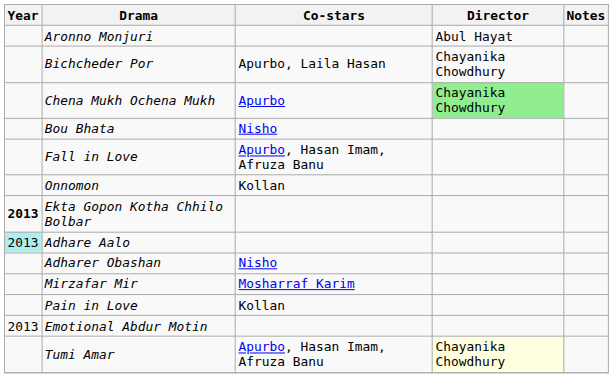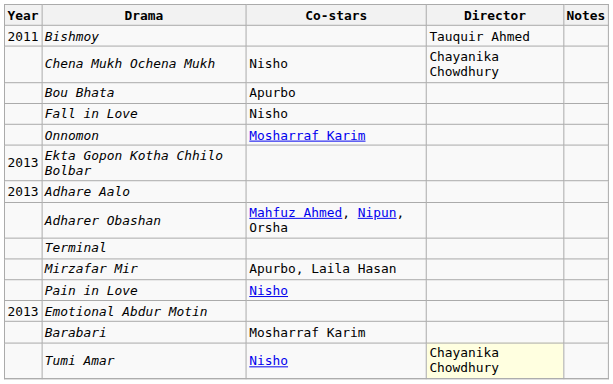 <table class="wikitable sortable">
 <tr>
 <th>Year</th>
 <th>Drama</th>
 <th>Co-stars</th>
 <th>Director</th>
 <th class="unsortable">Notes</th>
 </tr>
 <tr>
+<td>2011</td>
+<td><em>Bishmoy</em></td>
 <td></td>
-<td><em>Aronno Monjuri</em></td>
-<td></td>
-<td>Abul Hayat</td>
+<td>Tauquir Ahmed</td>
 <td></td>
 </tr>
 <tr>
 <td></td>
-<td><em>Bichcheder Por</em></td>
-<td>Apurbo, Laila Hasan</td>
+<td><em>Chena Mukh Ochena Mukh</em></td>
+<td>Nisho</td>
 <td>Chayanika Chowdhury</td>
 <td></td>
 </tr>
 <tr>
 <td></td>
-<td><em>Chena Mukh Ochena Mukh</em></td>
-<td><a href='#'>Apurbo</a></td>
-<td style="background: lightgreen;">Chayanika Chowdhury</td>
-<td></td>
-</tr>
-<tr>
-<td></td>
 <td><em>Bou Bhata</em></td>
-<td><a href='#'>Nisho</a></td>
+<td>Apurbo</td>
 <td></td>
 <td></td>
 </tr>
 <tr>
 <td></td>
 <td><em>Fall in Love</em></td>
-<td><a href='#'>Apurbo</a>, Hasan Imam, Afruza Banu</td>
+<td>Nisho</td>
 <td></td>
 <td></td>
 </tr>
 <tr>
 <td></td>
 <td><em>Onnomon</em></td>
-<td>Kollan</td>
+<td><a href='#'>Mosharraf Karim</a></td>
 <td></td>
 <td></td>
 </tr>
 <tr>
-<td><strong>2013</strong></td>
+<td>2013</td>
 <td><em>Ekta Gopon Kotha Chhilo Bolbar</em></td>
 <td></td>
 <td></td>
 <td></td>
 </tr>
 <tr>
-<td style="background: paleturquoise;">2013</td>
+<td>2013</td>
 <td><em>Adhare Aalo</em></td>
 <td></td>
 <td></td>
 <td></td>
 </tr>
 <tr>
 <td></td>
 <td><em>Adharer Obashan </em></td>
-<td><a href='#'>Nisho</a></td>
+<td><a href='#'>Mahfuz Ahmed</a>, <a href='#'>Nipun</a>, Orsha</td>
+<td></td>
+<td></td>
+</tr>
+<tr>
+<td></td>
+<td><em>Terminal</em></td>
+<td></td>
 <td></td>
 <td></td>
 </tr>
 <tr>
 <td></td>
 <td><em>Mirzafar Mir</em></td>
-<td><a href='#'>Mosharraf Karim</a></td>
+<td>Apurbo, Laila Hasan</td>
 <td></td>
 <td></td>
 </tr>
 <tr>
 <td></td>
 <td><em>Pain in Love</em></td>
-<td>Kollan</td>
+<td><a href='#'>Nisho</a></td>
 <td></td>
 <td></td>
 </tr>
 <tr>
 <td>2013</td>
 <td><em>Emotional Abdur Motin</em></td>
 <td></td>
 <td></td>
 <td></td>
 </tr>
 <tr>
 <td></td>
+<td><em>Barabari</em></td>
+<td>Mosharraf Karim</td>
+<td></td>
+<td></td>
+</tr>
+<tr>
+<td></td>
 <td><em>Tumi Amar</em></td>
-<td><a href='#'>Apurbo</a>, Hasan Imam, Afruza Banu</td>
+<td><a href='#'>Nisho</a></td>
 <td style="background: lightyellow;">Chayanika Chowdhury</td>
 <td></td>
 </tr>
 <tr>
 </tr>
 </table>
